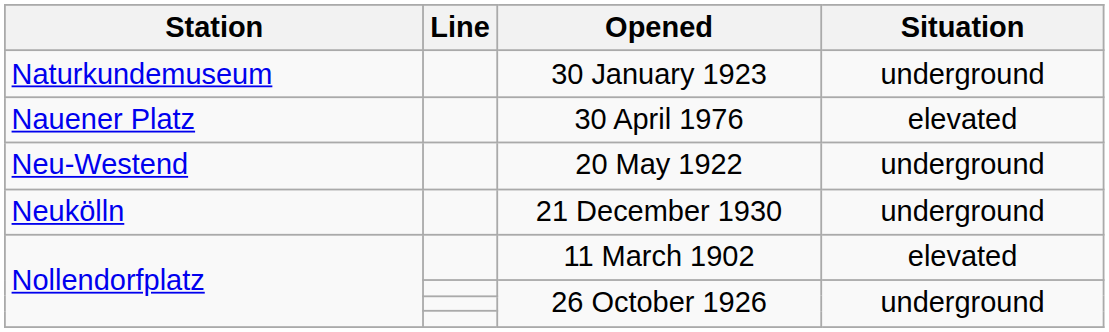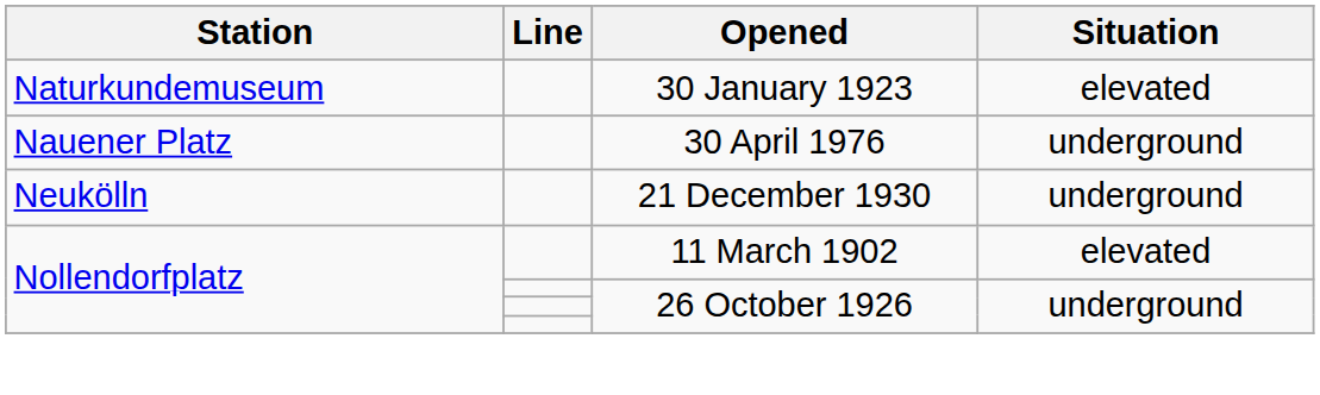 <table class="wikitable" style="text-align:center">
 <tr>
 <th style="width:15em">Station</th>
 <th>Line</th>
 <th style="width:12em">Opened</th>
 <th style="width:10em">Situation</th>
 </tr>
 <tr>
 <td align="left"><a href='#'>Naturkundemuseum</a></td>
 <td></td>
 <td>30 January 1923</td>
-<td>underground</td>
+<td>elevated</td>
 </tr>
 <tr>
 <td align="left"><a href='#'>Nauener Platz</a></td>
 <td></td>
 <td>30 April 1976</td>
-<td>elevated</td>
-</tr>
-<tr>
-<td align="left"><a href='#'>Neu-Westend</a></td>
-<td></td>
-<td>20 May 1922</td>
 <td>underground</td>
 </tr>
 <tr>
 <td align="left"><a href='#'>Neukölln</a></td>
 <td></td>
 <td>21 December 1930</td>
 <td>underground</td>
 </tr>
 <tr>
 <td rowspan="4" align="left"><a href='#'>Nollendorfplatz</a></td>
 <td></td>
 <td>11 March 1902</td>
 <td>elevated</td>
 </tr>
 <tr>
 <td></td>
 <td rowspan="3">26 October 1926</td>
 <td rowspan="3">underground</td>
 </tr>
 <tr>
 <td></td>
 </tr>
 <tr>
 <td></td>
 </tr>
 </table>
